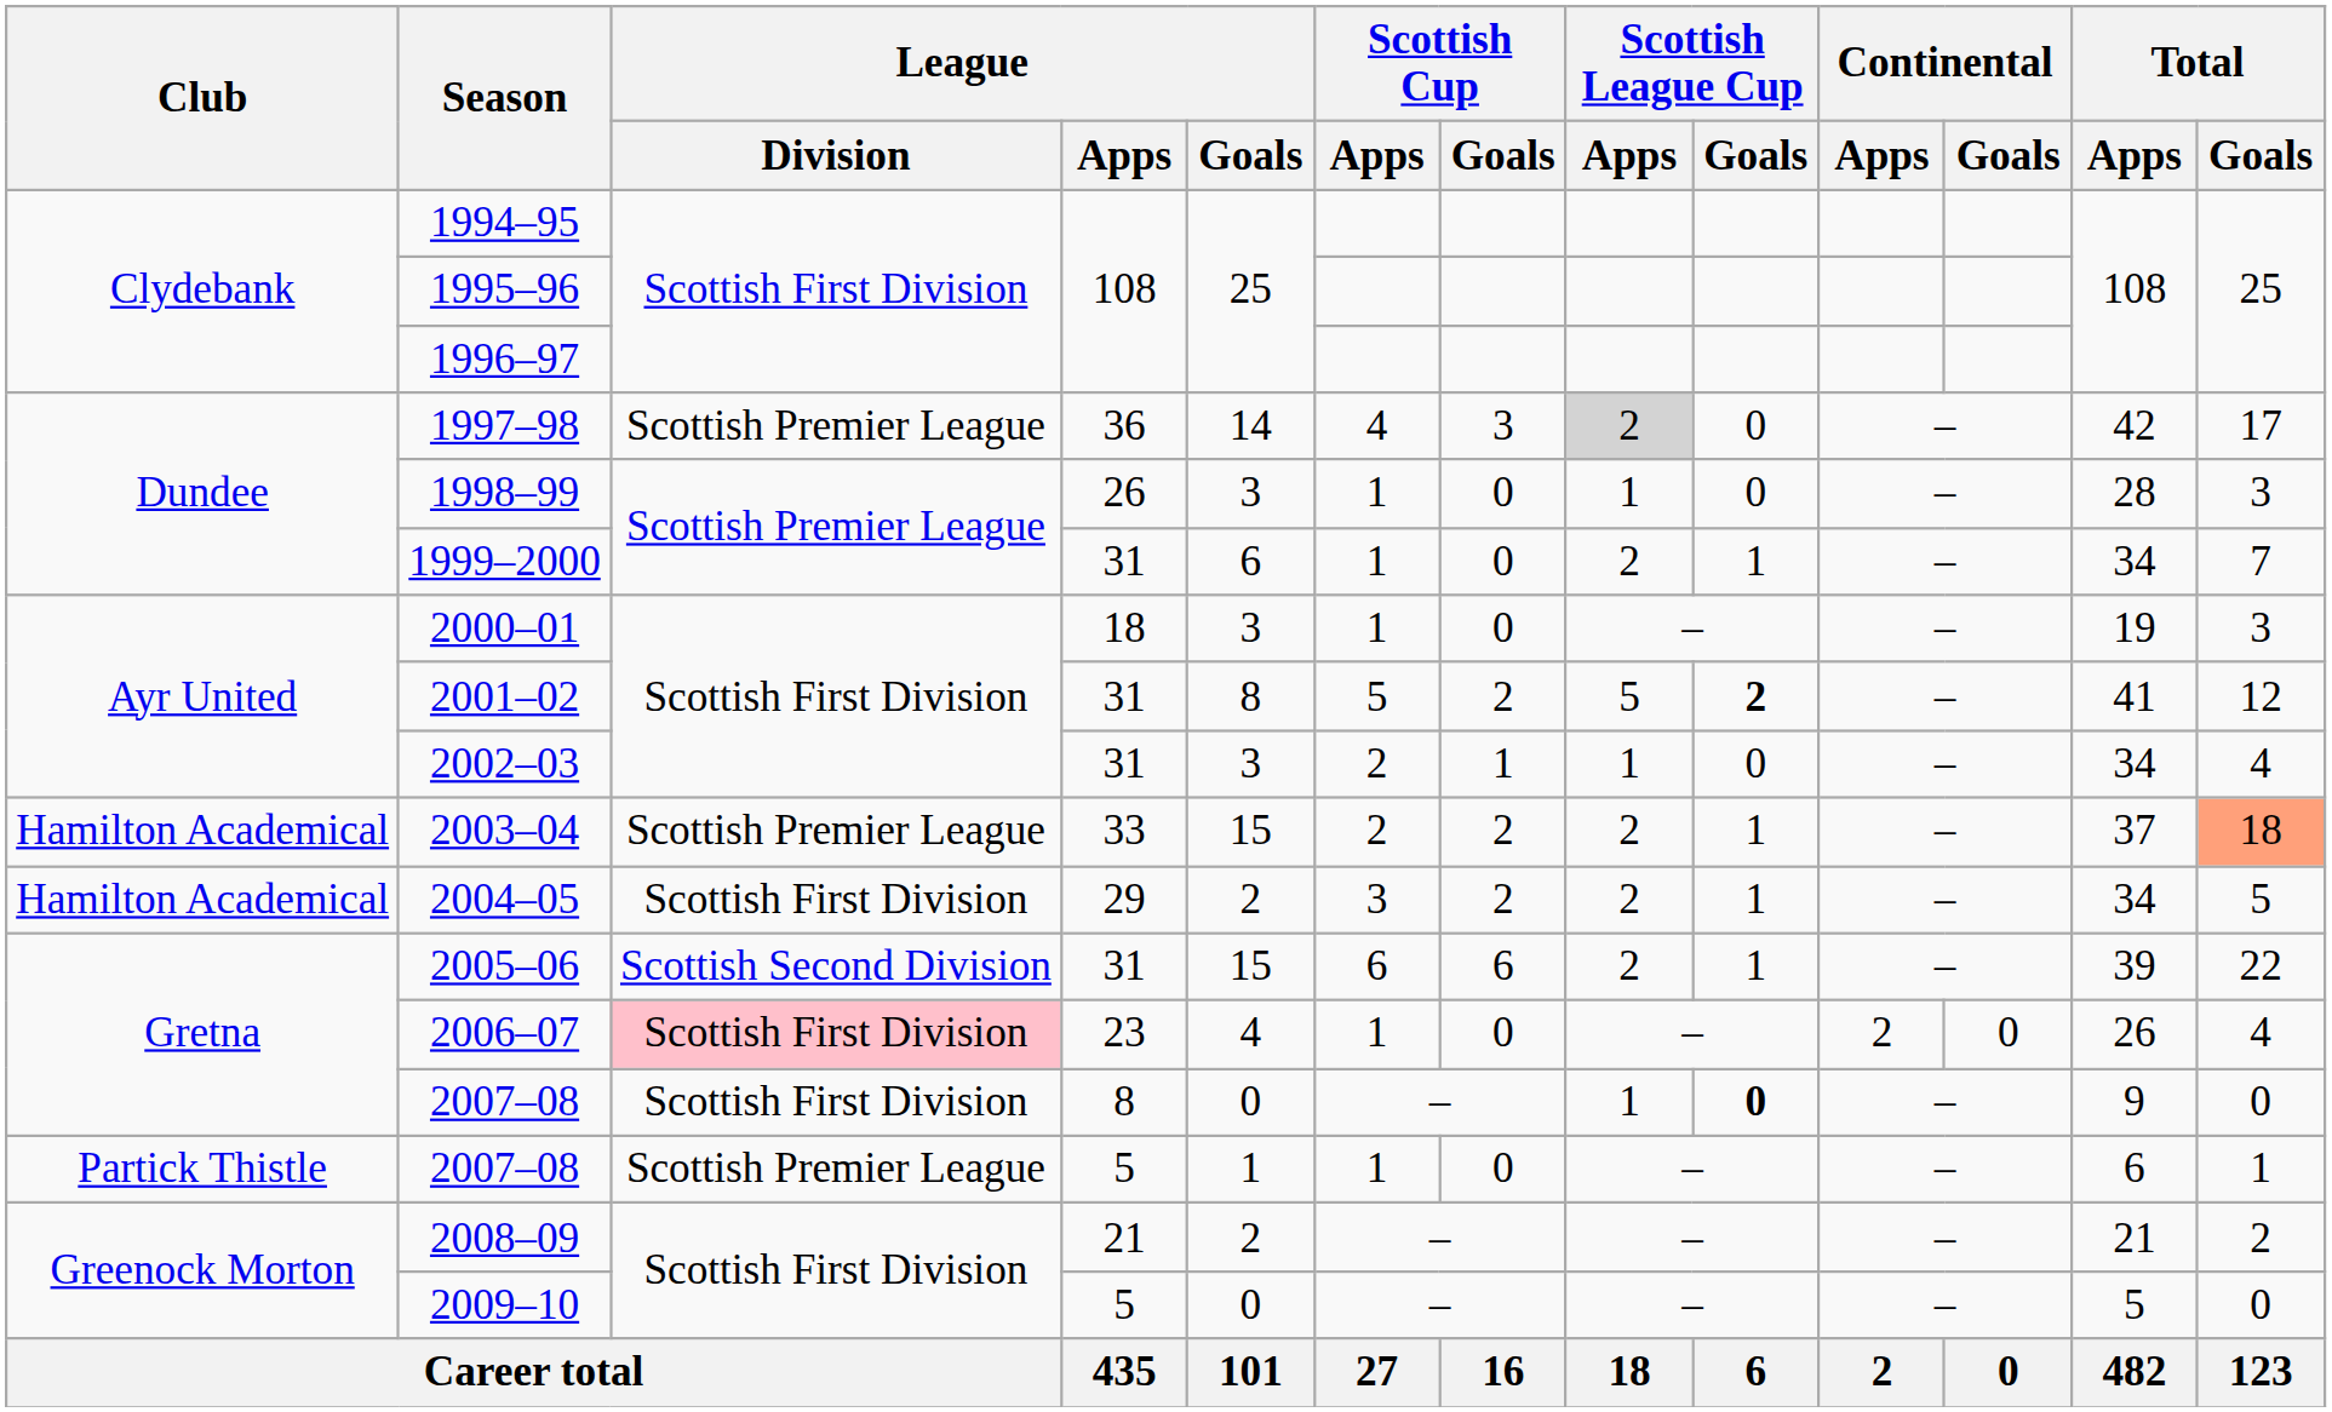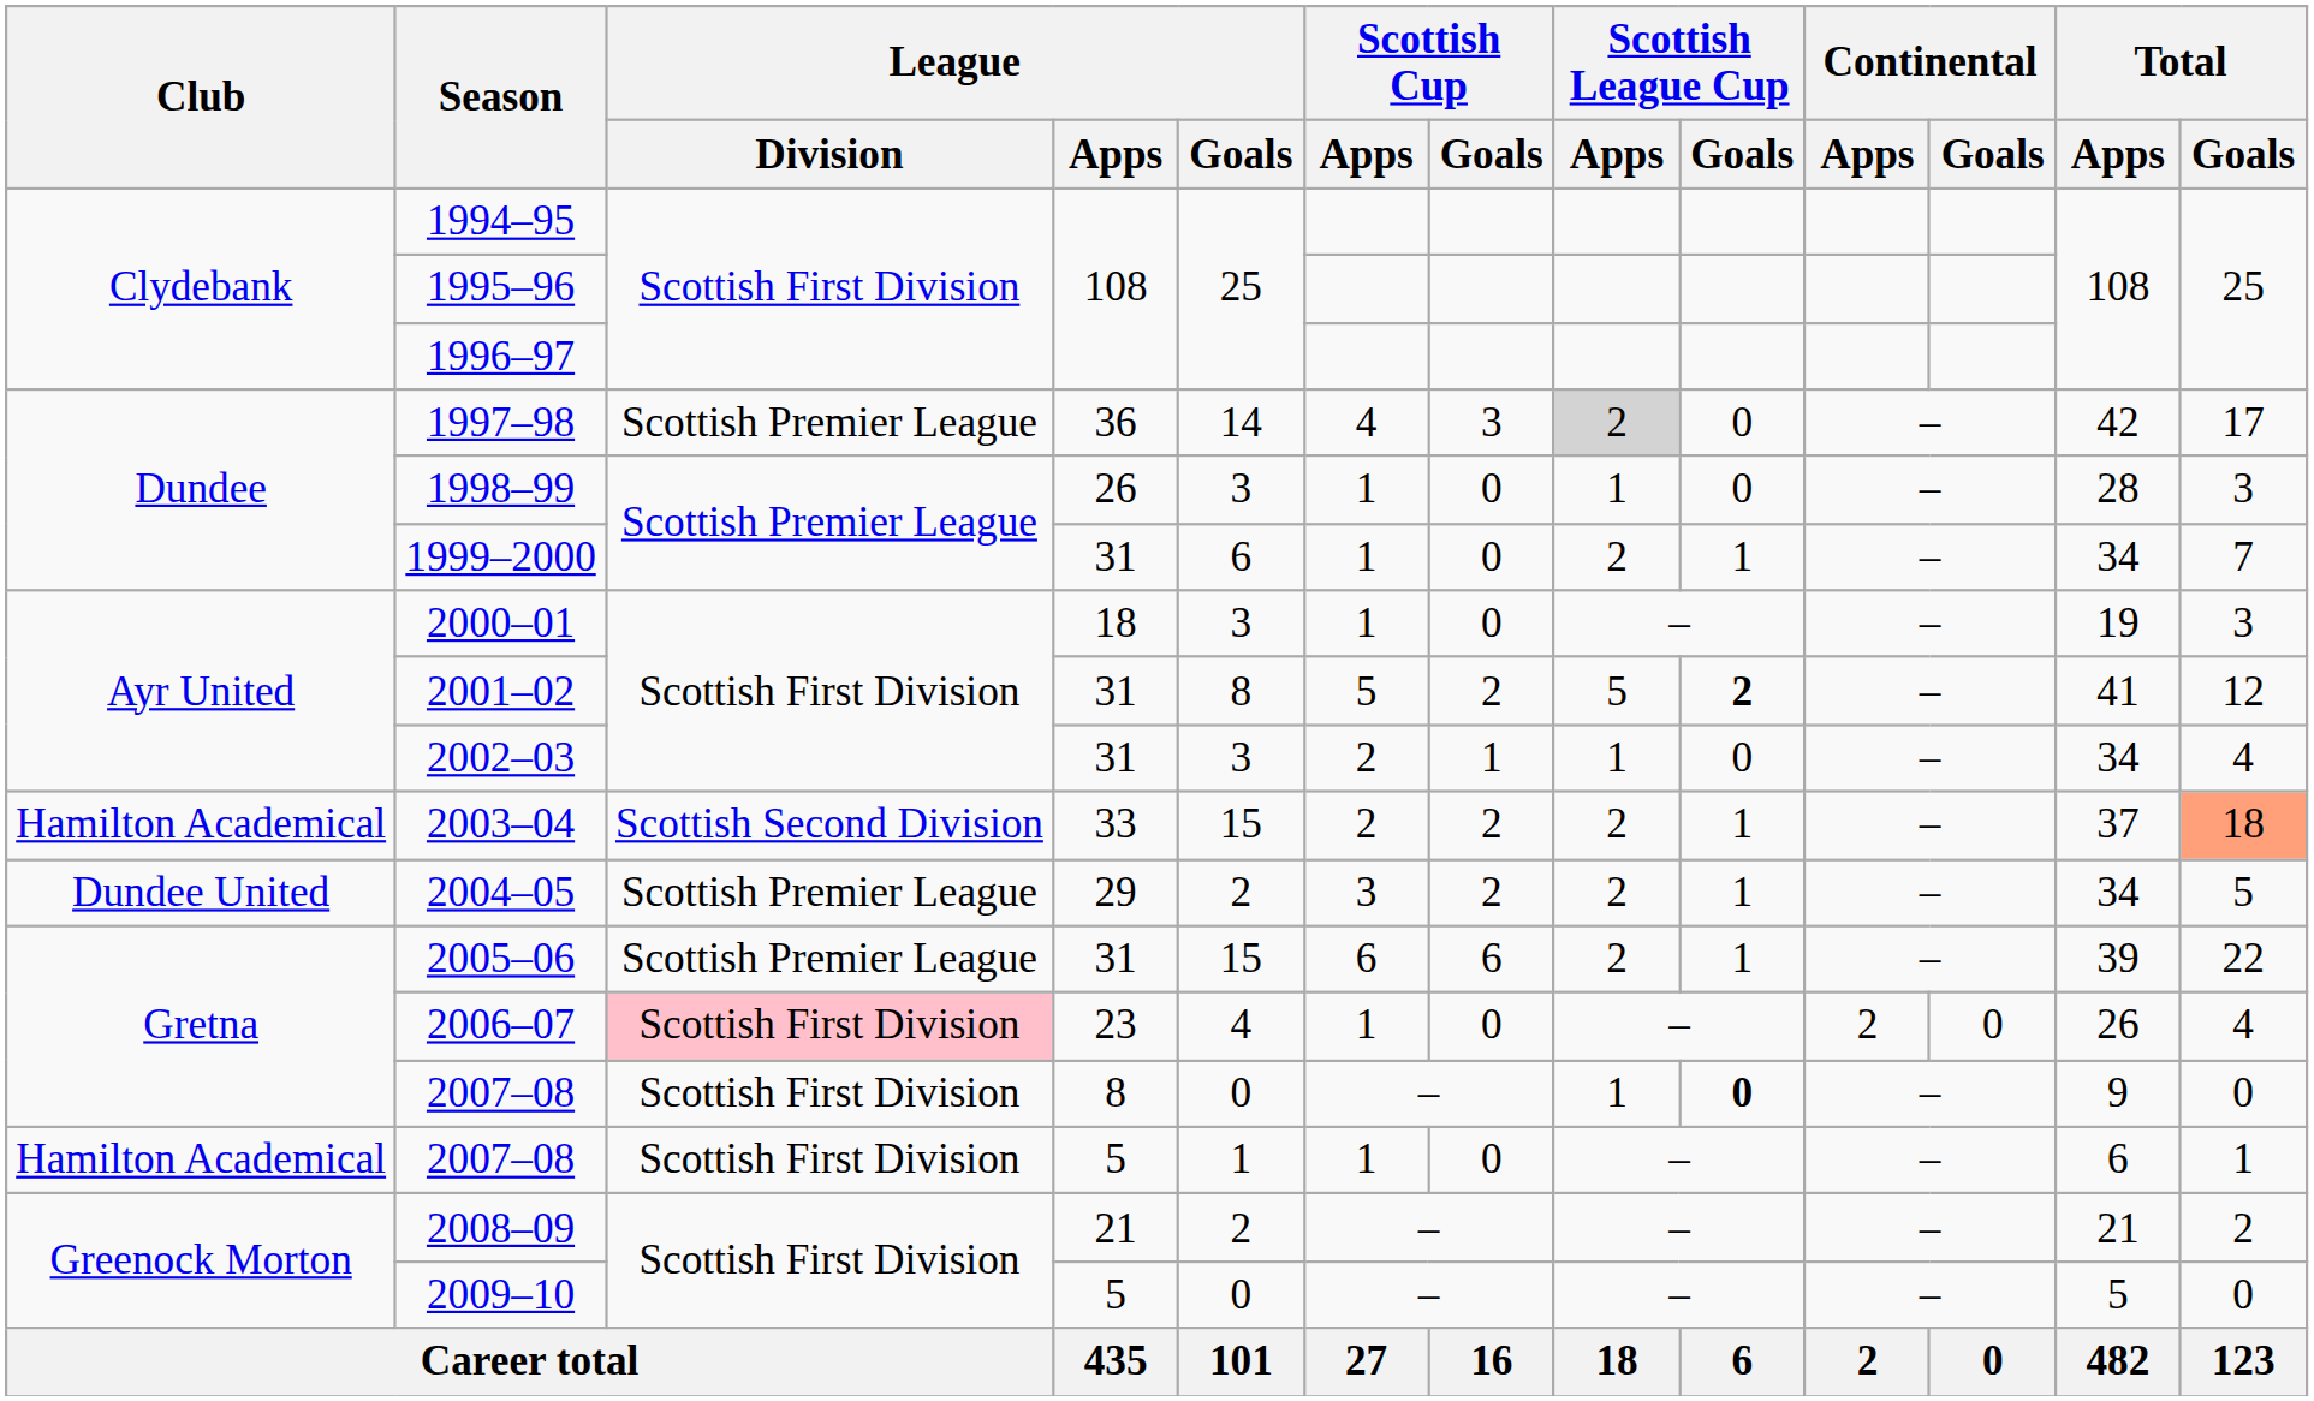 <table class="wikitable" style="text-align:center">
 <tr>
 <th rowspan="2">Club</th>
 <th rowspan="2">Season</th>
 <th colspan="3">League</th>
 <th colspan="2"><a href='#'>Scottish Cup</a></th>
 <th colspan="2"><a href='#'>Scottish League Cup</a></th>
 <th colspan="2">Continental</th>
 <th colspan="2">Total</th>
 </tr>
 <tr>
 <th>Division</th>
 <th width="40">Apps</th>
 <th width="40">Goals</th>
 <th width="40">Apps</th>
 <th width="40">Goals</th>
 <th width="40">Apps</th>
 <th width="40">Goals</th>
 <th width="40">Apps</th>
 <th width="40">Goals</th>
 <th width="40">Apps</th>
 <th width="40">Goals</th>
 </tr>
 <tr>
 <td rowspan="3"><a href='#'>Clydebank</a></td>
 <td><a href='#'>1994–95</a></td>
 <td rowspan="3"><a href='#'>Scottish First Division</a></td>
 <td rowspan="3">108</td>
 <td rowspan="3">25</td>
 <td></td>
 <td></td>
 <td></td>
 <td></td>
 <td></td>
 <td></td>
 <td rowspan="3">108</td>
 <td rowspan="3">25</td>
 </tr>
 <tr>
 <td><a href='#'>1995–96</a></td>
 <td></td>
 <td></td>
 <td></td>
 <td></td>
 <td></td>
 <td></td>
 </tr>
 <tr>
 <td><a href='#'>1996–97</a></td>
 <td></td>
 <td></td>
 <td></td>
 <td></td>
 <td></td>
 <td></td>
 </tr>
 <tr>
 <td rowspan="3"><a href='#'>Dundee</a></td>
 <td><a href='#'>1997–98</a></td>
 <td>Scottish Premier League</td>
 <td>36</td>
 <td>14</td>
 <td>4</td>
 <td>3</td>
 <td style="background: lightgrey;">2</td>
 <td>0</td>
 <td colspan="2">–</td>
 <td>42</td>
 <td>17</td>
 </tr>
 <tr>
 <td><a href='#'>1998–99</a></td>
 <td rowspan="2"><a href='#'>Scottish Premier League</a></td>
 <td>26</td>
 <td>3</td>
 <td>1</td>
 <td>0</td>
 <td>1</td>
 <td>0</td>
 <td colspan="2">–</td>
 <td>28</td>
 <td>3</td>
 </tr>
 <tr>
 <td><a href='#'>1999–2000</a></td>
 <td>31</td>
 <td>6</td>
 <td>1</td>
 <td>0</td>
 <td>2</td>
 <td>1</td>
 <td colspan="2">–</td>
 <td>34</td>
 <td>7</td>
 </tr>
 <tr>
 <td rowspan="3"><a href='#'>Ayr United</a></td>
 <td><a href='#'>2000–01</a></td>
 <td rowspan="3">Scottish First Division</td>
 <td>18</td>
 <td>3</td>
 <td>1</td>
 <td>0</td>
 <td colspan="2">–</td>
 <td colspan="2">–</td>
 <td>19</td>
 <td>3</td>
 </tr>
 <tr>
 <td><a href='#'>2001–02</a></td>
 <td>31</td>
 <td>8</td>
 <td>5</td>
 <td>2</td>
 <td>5</td>
 <td><strong>2</strong></td>
 <td colspan="2">–</td>
 <td>41</td>
 <td>12</td>
 </tr>
 <tr>
 <td><a href='#'>2002–03</a></td>
 <td>31</td>
 <td>3</td>
 <td>2</td>
 <td>1</td>
 <td>1</td>
 <td>0</td>
 <td colspan="2">–</td>
 <td>34</td>
 <td>4</td>
 </tr>
 <tr>
 <td><a href='#'>Hamilton Academical</a></td>
 <td><a href='#'>2003–04</a></td>
-<td>Scottish Premier League</td>
+<td><a href='#'>Scottish Second Division</a></td>
 <td>33</td>
 <td>15</td>
 <td>2</td>
 <td>2</td>
 <td>2</td>
 <td>1</td>
 <td colspan="2">–</td>
 <td>37</td>
 <td style="background: lightsalmon;">18</td>
 </tr>
 <tr>
-<td><a href='#'>Hamilton Academical</a></td>
+<td><a href='#'>Dundee United</a></td>
 <td><a href='#'>2004–05</a></td>
-<td>Scottish First Division</td>
+<td>Scottish Premier League</td>
 <td>29</td>
 <td>2</td>
 <td>3</td>
 <td>2</td>
 <td>2</td>
 <td>1</td>
 <td colspan="2">–</td>
 <td>34</td>
 <td>5</td>
 </tr>
 <tr>
 <td rowspan="3"><a href='#'>Gretna</a></td>
 <td><a href='#'>2005–06</a></td>
-<td><a href='#'>Scottish Second Division</a></td>
+<td>Scottish Premier League</td>
 <td>31</td>
 <td>15</td>
 <td>6</td>
 <td>6</td>
 <td>2</td>
 <td>1</td>
 <td colspan="2">–</td>
 <td>39</td>
 <td>22</td>
 </tr>
 <tr>
 <td><a href='#'>2006–07</a></td>
 <td style="background: pink;">Scottish First Division</td>
 <td>23</td>
 <td>4</td>
 <td>1</td>
 <td>0</td>
 <td colspan="2">–</td>
 <td>2</td>
 <td>0</td>
 <td>26</td>
 <td>4</td>
 </tr>
 <tr>
 <td><a href='#'>2007–08</a></td>
 <td>Scottish First Division</td>
 <td>8</td>
 <td>0</td>
 <td colspan="2">–</td>
 <td>1</td>
 <td><strong>0</strong></td>
 <td colspan="2">–</td>
 <td>9</td>
 <td>0</td>
 </tr>
 <tr>
-<td><a href='#'>Partick Thistle</a></td>
+<td><a href='#'>Hamilton Academical</a></td>
 <td><a href='#'>2007–08</a></td>
-<td>Scottish Premier League</td>
+<td>Scottish First Division</td>
 <td>5</td>
 <td>1</td>
 <td>1</td>
 <td>0</td>
 <td colspan="2">–</td>
 <td colspan="2">–</td>
 <td>6</td>
 <td>1</td>
 </tr>
 <tr>
 <td rowspan="2"><a href='#'>Greenock Morton</a></td>
 <td><a href='#'>2008–09</a></td>
 <td rowspan="2">Scottish First Division</td>
 <td>21</td>
 <td>2</td>
 <td colspan="2">–</td>
 <td colspan="2">–</td>
 <td colspan="2">–</td>
 <td>21</td>
 <td>2</td>
 </tr>
 <tr>
 <td><a href='#'>2009–10</a></td>
 <td>5</td>
 <td>0</td>
 <td colspan="2">–</td>
 <td colspan="2">–</td>
 <td colspan="2">–</td>
 <td>5</td>
 <td>0</td>
 </tr>
 <tr>
 <th colspan="3">Career total</th>
 <th>435</th>
 <th>101</th>
 <th>27</th>
 <th>16</th>
 <th>18</th>
 <th>6</th>
 <th>2</th>
 <th>0</th>
 <th>482</th>
 <th>123</th>
 </tr>
 </table>
